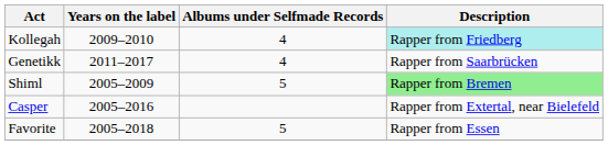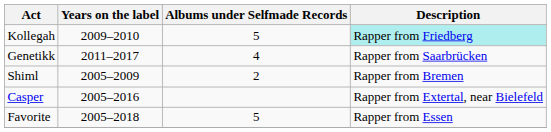 <table class="wikitable">
 <tr>
 <th>Act</th>
 <th>Years on the label</th>
 <th>Albums under Selfmade Records</th>
 <th>Description</th>
 </tr>
 <tr>
 <td>Kollegah</td>
 <td style="text-align:center;">2009–2010</td>
-<td style="text-align:center;">4</td>
+<td style="text-align:center;">5</td>
 <td style="background: paleturquoise;">Rapper from <a href='#'>Friedberg</a></td>
 </tr>
 <tr>
 <td>Genetikk</td>
 <td style="text-align:center;">2011–2017</td>
 <td style="text-align:center;">4</td>
 <td>Rapper from <a href='#'>Saarbrücken</a></td>
 </tr>
 <tr>
 <td>Shiml</td>
 <td style="text-align:center;">2005–2009</td>
-<td style="text-align:center;">5</td>
-<td style="background: lightgreen;">Rapper from <a href='#'>Bremen</a></td>
+<td style="text-align:center;">2</td>
+<td>Rapper from <a href='#'>Bremen</a></td>
 </tr>
 <tr>
 <td><a href='#'>Casper</a></td>
 <td style="text-align:center;">2005–2016</td>
 <td style="text-align:center;"></td>
 <td>Rapper from <a href='#'>Extertal</a>, near <a href='#'>Bielefeld</a></td>
 </tr>
 <tr>
 <td>Favorite</td>
 <td style="text-align:center;">2005–2018</td>
 <td style="text-align:center;">5</td>
 <td>Rapper from <a href='#'>Essen</a></td>
 </tr>
 <tr>
 </tr>
 </table>
